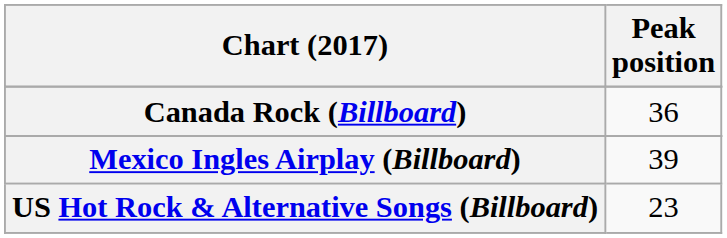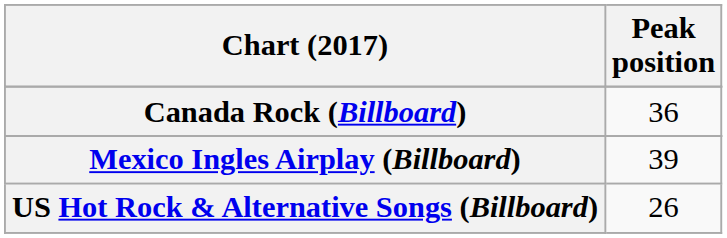 <table class="wikitable sortable plainrowheaders">
 <tr>
 <th scope="col">Chart (2017)</th>
 <th scope="col">Peak<br>position</th>
 </tr>
 <tr>
 </tr>
 <tr>
 <th scope="row">Canada Rock (<em><a href='#'>Billboard</a></em>)</th>
 <td align=center>36</td>
 </tr>
 <tr>
 </tr>
 <tr>
 <th scope="row"><a href='#'>Mexico Ingles Airplay</a> (<em>Billboard</em>)</th>
 <td align=center>39</td>
 </tr>
 <tr>
 <th scope="row">US <a href='#'>Hot Rock & Alternative Songs</a> (<em>Billboard</em>)</th>
-<td align=center>23</td>
+<td align=center>26</td>
 </tr>
 </table>
